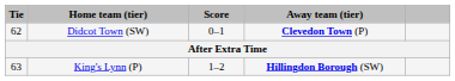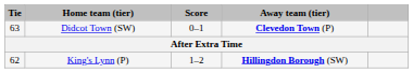 <table class="wikitable" style="width: 600px; background:WhiteSmoke; text-align:center; font-size:90%">
 <tr>
 <td scope="col" style="width:  5.00%; background:silver;"><strong>Tie</strong></td>
 <td scope="col" style="width: 36.25%; background:silver;"><strong>Home team (tier)</strong></td>
 <td scope="col" style="width: 12.50%; background:silver;"><strong>Score</strong></td>
 <td scope="col" style="width: 36.25%; background:silver;"><strong>Away team (tier)</strong></td>
 <td scope="col" style="width: 10.00%; background:silver;"><strong></strong></td>
 </tr>
 <tr>
-<td>62</td>
+<td>63</td>
 <td><a href='#'>Didcot Town</a> (SW)</td>
 <td>0–1</td>
 <td><strong><a href='#'>Clevedon Town</a></strong> (P)</td>
 </tr>
 <tr>
 <th colspan="5">After Extra Time</th>
 </tr>
 <tr>
-<td>63</td>
+<td>62</td>
 <td><a href='#'>King's Lynn</a> (P)</td>
 <td>1–2</td>
 <td><strong><a href='#'>Hillingdon Borough</a></strong> (SW)</td>
 </tr>
 </table>
